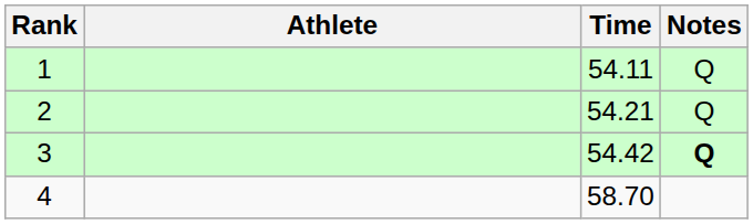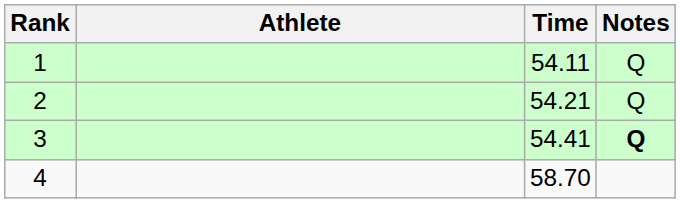 <table class="wikitable" style="text-align:center">
 <tr>
 <th>Rank</th>
 <th Style="width:18em">Athlete</th>
 <th>Time</th>
 <th>Notes</th>
 </tr>
 <tr style="background:#cfc">
 <td>1</td>
 <td style="text-align:left"></td>
 <td>54.11</td>
 <td>Q</td>
 </tr>
 <tr style="background:#cfc">
 <td>2</td>
 <td style="text-align:left"></td>
 <td>54.21</td>
 <td>Q</td>
 </tr>
 <tr style="background:#cfc">
 <td>3</td>
 <td style="text-align:left"></td>
-<td>54.42</td>
+<td>54.41</td>
 <td><strong>Q</strong></td>
 </tr>
 <tr>
 <td>4</td>
 <td style="text-align:left"></td>
 <td>58.70</td>
 <td></td>
 </tr>
 </table>
